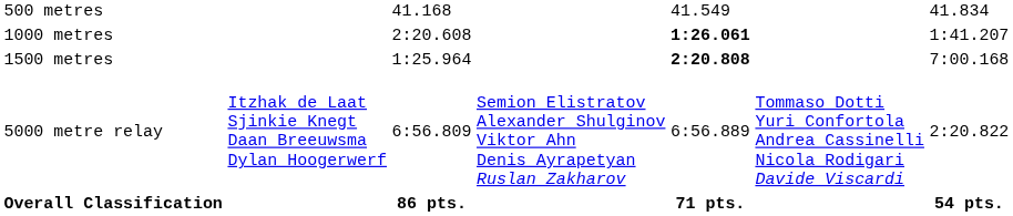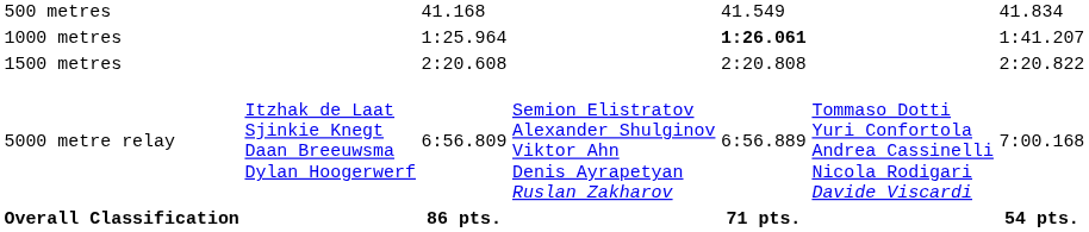 <table>
 <tr>
 <td>500 metres</td>
 <td></td>
 <td>41.168</td>
 <td></td>
 <td>41.549</td>
 <td></td>
 <td>41.834</td>
 </tr>
 <tr>
 <td>1000 metres</td>
 <td></td>
-<td>2:20.608</td>
+<td>1:25.964</td>
 <td></td>
 <td><strong>1:26.061</strong></td>
 <td></td>
 <td>1:41.207</td>
 </tr>
 <tr>
 <td>1500 metres</td>
 <td></td>
-<td>1:25.964</td>
+<td>2:20.608</td>
 <td></td>
-<td><strong>2:20.808</strong></td>
+<td>2:20.808</td>
 <td></td>
-<td>7:00.168</td>
+<td>2:20.822</td>
 </tr>
 <tr>
 <td>5000 metre relay</td>
 <td valign=top><br><a href='#'>Itzhak de Laat</a><br><a href='#'>Sjinkie Knegt</a><br><a href='#'>Daan Breeuwsma</a><br><a href='#'>Dylan Hoogerwerf</a></td>
 <td>6:56.809</td>
 <td><br><a href='#'>Semion Elistratov</a><br><a href='#'>Alexander Shulginov</a><br><a href='#'>Viktor Ahn</a><br><a href='#'>Denis Ayrapetyan</a><br><em><a href='#'>Ruslan Zakharov</a></em></td>
 <td>6:56.889</td>
 <td><br><a href='#'>Tommaso Dotti</a><br><a href='#'>Yuri Confortola</a><br><a href='#'>Andrea Cassinelli</a><br><a href='#'>Nicola Rodigari</a><br><em><a href='#'>Davide Viscardi</a></em></td>
-<td>2:20.822</td>
+<td>7:00.168</td>
 </tr>
 <tr>
 <th>Overall Classification</th>
 <th></th>
 <th>86 pts.</th>
 <th></th>
 <th>71 pts.</th>
 <th></th>
 <th>54 pts.</th>
 </tr>
 </table>
